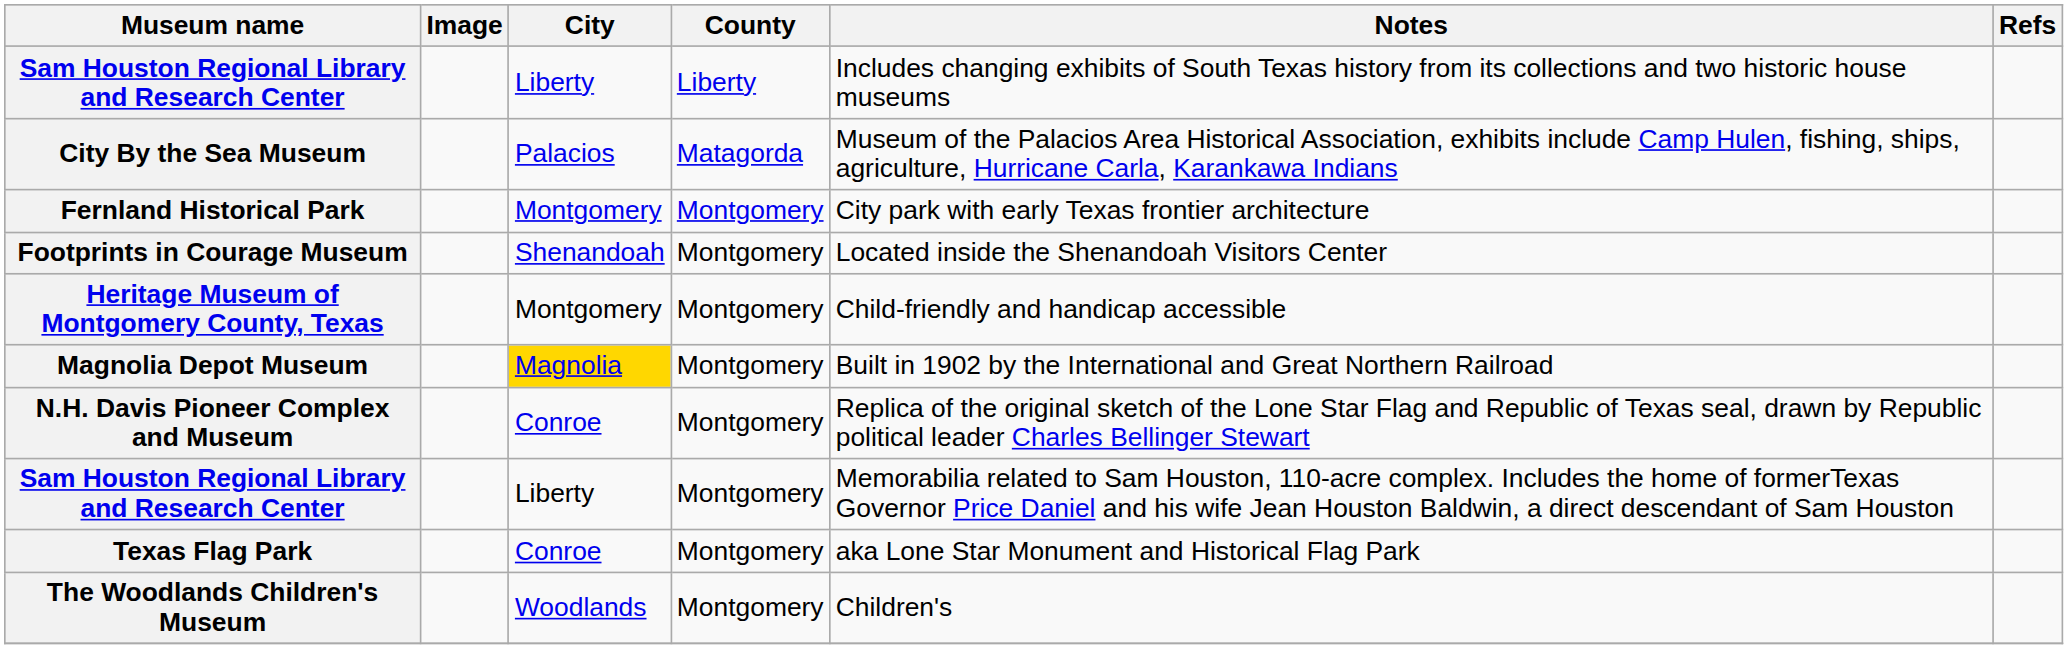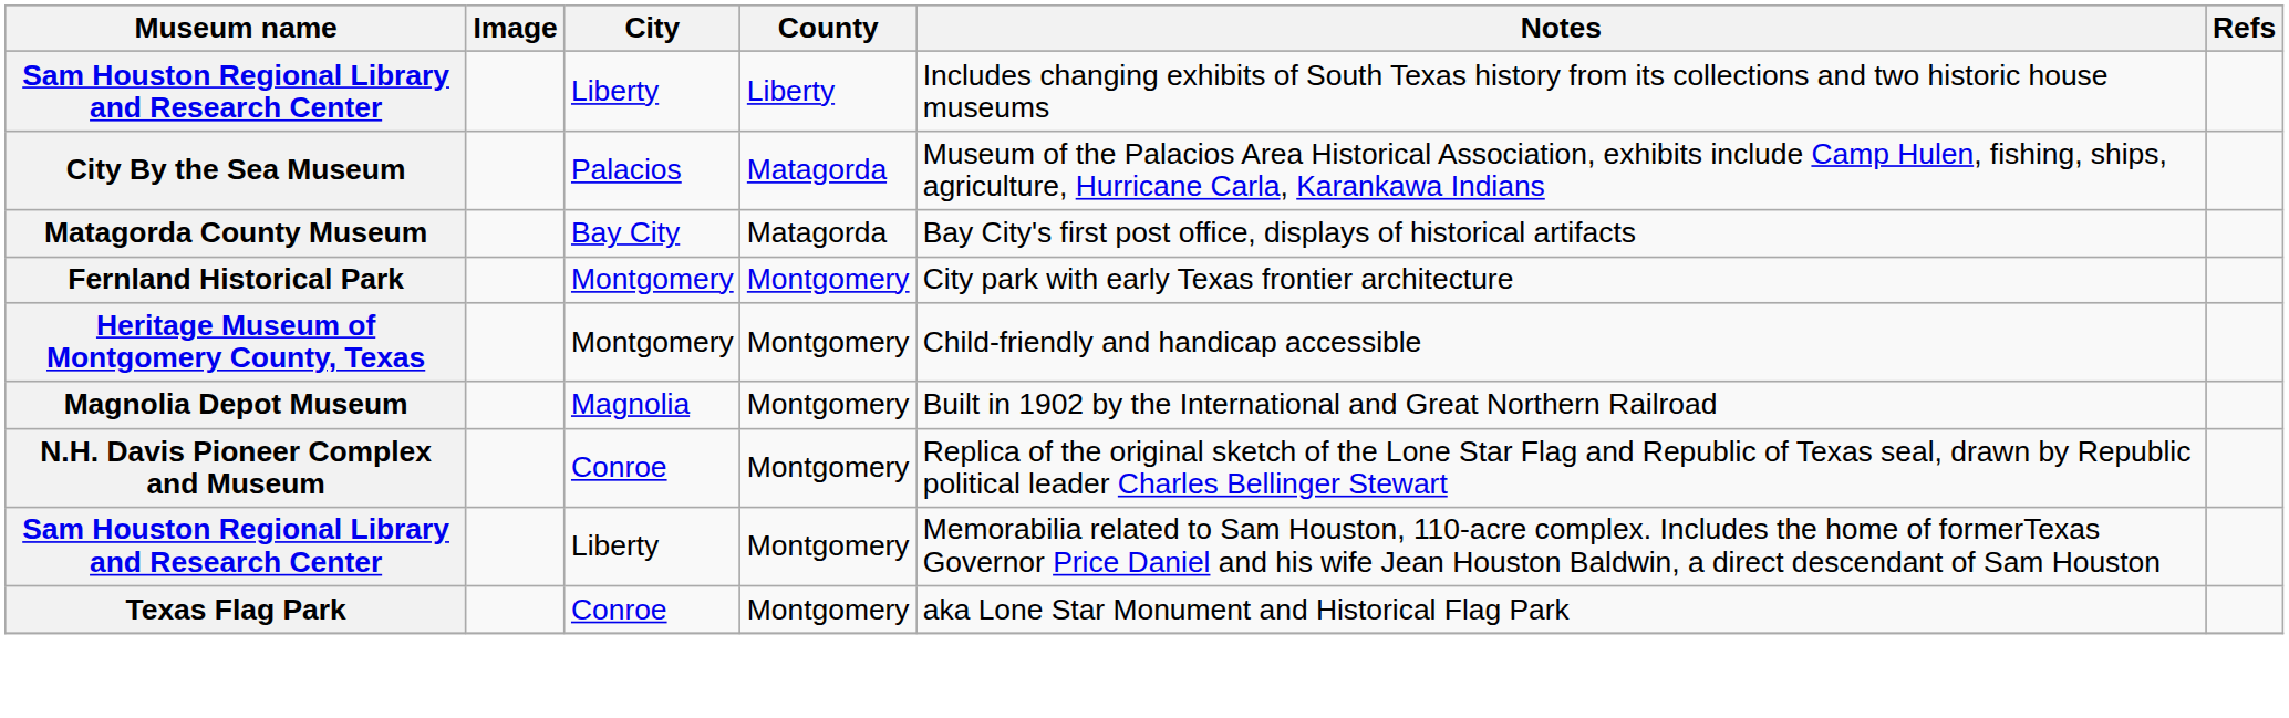 <table class="wikitable sortable plainrowheaders">
 <tr>
 <th scope="col">Museum name</th>
 <th scope="col"  class="unsortable">Image</th>
 <th scope="col">City</th>
 <th scope="col">County</th>
 <th scope="col">Notes</th>
 <th scope="col" class="unsortable">Refs</th>
 </tr>
 <tr>
 <th scope="row"><a href='#'>Sam Houston Regional Library and Research Center</a></th>
 <td></td>
 <td><a href='#'>Liberty</a></td>
 <td><a href='#'>Liberty</a></td>
 <td>Includes changing exhibits of South Texas history from its collections and two historic house museums</td>
 <td align="center"></td>
 </tr>
 <tr>
 <th scope="row">City By the Sea Museum</th>
 <td></td>
 <td><a href='#'>Palacios</a></td>
 <td><a href='#'>Matagorda</a></td>
 <td>Museum of the Palacios Area Historical Association, exhibits include <a href='#'>Camp Hulen</a>, fishing, ships, agriculture, <a href='#'>Hurricane Carla</a>, <a href='#'>Karankawa Indians</a></td>
 <td align="center"></td>
 </tr>
 <tr>
+<th scope="row">Matagorda County Museum</th>
+<td></td>
+<td><a href='#'>Bay City</a></td>
+<td>Matagorda</td>
+<td>Bay City's first post office, displays of historical artifacts</td>
+<td align="center"></td>
+</tr>
+<tr>
 <th scope="row">Fernland Historical Park</th>
 <td></td>
 <td><a href='#'>Montgomery</a></td>
 <td><a href='#'>Montgomery</a></td>
 <td>City park with early Texas frontier architecture</td>
-<td align="center"></td>
-</tr>
-<tr>
-<th scope="row">Footprints in Courage Museum</th>
-<td></td>
-<td><a href='#'>Shenandoah</a></td>
-<td>Montgomery</td>
-<td>Located inside the Shenandoah Visitors Center</td>
 <td align="center"></td>
 </tr>
 <tr>
 <th scope="row"><a href='#'>Heritage Museum of Montgomery County, Texas</a></th>
 <td></td>
 <td>Montgomery</td>
 <td>Montgomery</td>
 <td>Child-friendly and handicap accessible</td>
 <td align="center"></td>
 </tr>
 <tr>
 <th scope="row">Magnolia Depot Museum</th>
 <td></td>
-<td style="background: gold;"><a href='#'>Magnolia</a></td>
+<td><a href='#'>Magnolia</a></td>
 <td>Montgomery</td>
 <td>Built in 1902 by the International and Great Northern Railroad</td>
 <td align="center"></td>
 </tr>
 <tr>
 <th scope="row">N.H. Davis Pioneer Complex and Museum</th>
 <td></td>
 <td><a href='#'>Conroe</a></td>
 <td>Montgomery</td>
 <td>Replica of the original sketch of the Lone Star Flag and Republic of Texas seal, drawn by Republic political leader <a href='#'>Charles Bellinger Stewart</a></td>
 <td align="center"></td>
 </tr>
 <tr>
 <th scope="row"><a href='#'>Sam Houston Regional Library and Research Center</a></th>
 <td></td>
 <td>Liberty</td>
 <td>Montgomery</td>
 <td>Memorabilia related to Sam Houston, 110-acre complex. Includes the home of  formerTexas Governor <a href='#'>Price Daniel</a>  and his wife Jean Houston Baldwin, a direct descendant of Sam Houston</td>
 <td align="center"></td>
 </tr>
 <tr>
 <th scope="row">Texas Flag Park</th>
 <td></td>
 <td><a href='#'>Conroe</a></td>
 <td>Montgomery</td>
 <td>aka Lone Star Monument and Historical Flag Park</td>
 <td align="center"></td>
 </tr>
 <tr>
-<th scope="row">The Woodlands Children's Museum</th>
-<td></td>
-<td><a href='#'>Woodlands</a></td>
-<td>Montgomery</td>
-<td>Children's</td>
-<td align="center"></td>
-</tr>
-<tr>
 </tr>
 </table>
